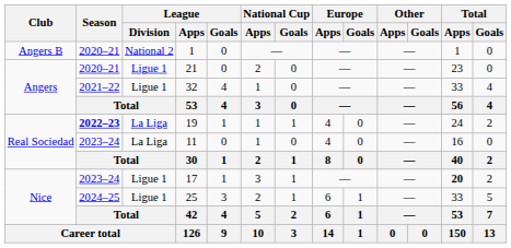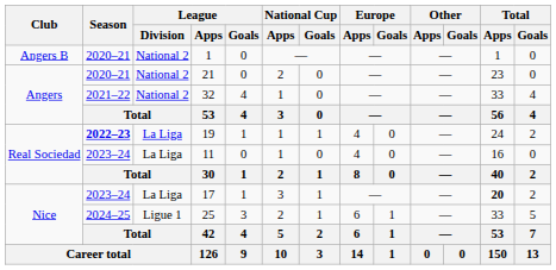 <table class="wikitable" style="text-align: center">
 <tr>
 <th rowspan="2">Club</th>
 <th rowspan="2">Season</th>
 <th colspan="3">League</th>
 <th colspan="2">National Cup</th>
 <th colspan="2">Europe</th>
 <th colspan="2">Other</th>
 <th colspan="2">Total</th>
 </tr>
 <tr>
 <th>Division</th>
 <th>Apps</th>
 <th>Goals</th>
 <th>Apps</th>
 <th>Goals</th>
 <th>Apps</th>
 <th>Goals</th>
 <th>Apps</th>
 <th>Goals</th>
 <th>Apps</th>
 <th>Goals</th>
 </tr>
 <tr>
 <td><a href='#'>Angers B</a></td>
 <td><a href='#'>2020–21</a></td>
 <td><a href='#'>National 2</a></td>
 <td>1</td>
 <td>0</td>
 <td colspan="2">—</td>
 <td colspan="2">—</td>
 <td colspan="2">—</td>
 <td>1</td>
 <td>0</td>
 </tr>
 <tr>
 <td rowspan="3"><a href='#'>Angers</a></td>
 <td><a href='#'>2020–21</a></td>
-<td><a href='#'>Ligue 1</a></td>
+<td><a href='#'>National 2</a></td>
 <td>21</td>
 <td>0</td>
 <td>2</td>
 <td>0</td>
 <td colspan="2">—</td>
 <td colspan="2">—</td>
 <td>23</td>
 <td>0</td>
 </tr>
 <tr>
 <td><a href='#'>2021–22</a></td>
-<td>Ligue 1</td>
+<td><a href='#'>National 2</a></td>
 <td>32</td>
 <td>4</td>
 <td>1</td>
 <td>0</td>
 <td colspan="2">—</td>
 <td colspan="2">—</td>
 <td>33</td>
 <td>4</td>
 </tr>
 <tr>
 <th colspan="2">Total</th>
 <th>53</th>
 <th>4</th>
 <th>3</th>
 <th>0</th>
 <th colspan="2">—</th>
 <th colspan="2">—</th>
 <th>56</th>
 <th>4</th>
 </tr>
 <tr>
 <td rowspan="3"><a href='#'>Real Sociedad</a></td>
 <td><strong><a href='#'>2022–23</a></strong></td>
 <td><a href='#'>La Liga</a></td>
 <td>19</td>
 <td>1</td>
 <td>1</td>
 <td>1</td>
 <td>4</td>
 <td>0</td>
 <td colspan="2">—</td>
 <td>24</td>
 <td>2</td>
 </tr>
 <tr>
 <td><a href='#'>2023–24</a></td>
 <td>La Liga</td>
 <td>11</td>
 <td>0</td>
 <td>1</td>
 <td>0</td>
 <td>4</td>
 <td>0</td>
 <td colspan="2">—</td>
 <td>16</td>
 <td>0</td>
 </tr>
 <tr>
 <th colspan="2">Total</th>
 <th>30</th>
 <th>1</th>
 <th>2</th>
 <th>1</th>
 <th>8</th>
 <th>0</th>
 <th colspan="2">—</th>
 <th>40</th>
 <th>2</th>
 </tr>
 <tr>
 <td rowspan="3"><a href='#'>Nice</a></td>
 <td><a href='#'>2023–24</a></td>
-<td>Ligue 1</td>
+<td>La Liga</td>
 <td>17</td>
 <td>1</td>
 <td>3</td>
 <td>1</td>
 <td colspan="2">—</td>
 <td colspan="2">—</td>
 <td><strong>20</strong></td>
 <td>2</td>
 </tr>
 <tr>
 <td><a href='#'>2024–25</a></td>
 <td>Ligue 1</td>
 <td>25</td>
 <td>3</td>
 <td>2</td>
 <td>1</td>
 <td>6</td>
 <td>1</td>
 <td colspan="2">—</td>
 <td>33</td>
 <td>5</td>
 </tr>
 <tr>
 <th colspan="2">Total</th>
 <th>42</th>
 <th>4</th>
 <th>5</th>
 <th>2</th>
 <th>6</th>
 <th>1</th>
 <th colspan="2">—</th>
 <th>53</th>
 <th>7</th>
 </tr>
 <tr>
 <th colspan="3">Career total</th>
 <th>126</th>
 <th>9</th>
 <th>10</th>
 <th>3</th>
 <th>14</th>
 <th>1</th>
 <th>0</th>
 <th>0</th>
 <th>150</th>
 <th>13</th>
 </tr>
 </table>
